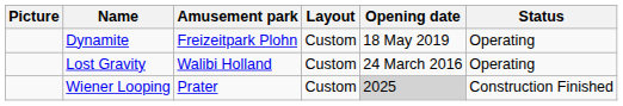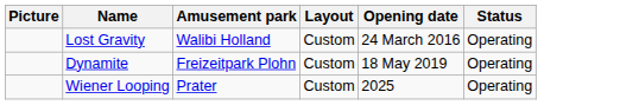 <table class="wikitable">
 <tr>
 <th>Picture</th>
 <th>Name</th>
 <th>Amusement park</th>
 <th>Layout</th>
 <th>Opening date</th>
 <th>Status</th>
 </tr>
 <tr>
 <td></td>
+<td><a href='#'>Lost Gravity</a></td>
+<td><a href='#'>Walibi Holland</a></td>
+<td>Custom</td>
+<td>24 March 2016</td>
+<td>Operating</td>
+</tr>
+<tr>
+<td></td>
 <td><a href='#'>Dynamite</a></td>
 <td><a href='#'>Freizeitpark Plohn</a></td>
 <td>Custom</td>
 <td>18 May 2019</td>
 <td>Operating</td>
 </tr>
 <tr>
 <td></td>
-<td><a href='#'>Lost Gravity</a></td>
-<td><a href='#'>Walibi Holland</a></td>
-<td>Custom</td>
-<td>24 March 2016</td>
-<td>Operating</td>
-</tr>
-<tr>
-<td></td>
 <td><a href='#'>Wiener Looping</a></td>
 <td><a href='#'>Prater</a></td>
 <td>Custom</td>
-<td style="background: lightgrey;">2025</td>
-<td>Construction Finished</td>
+<td>2025</td>
+<td>Operating</td>
 </tr>
 </table>
